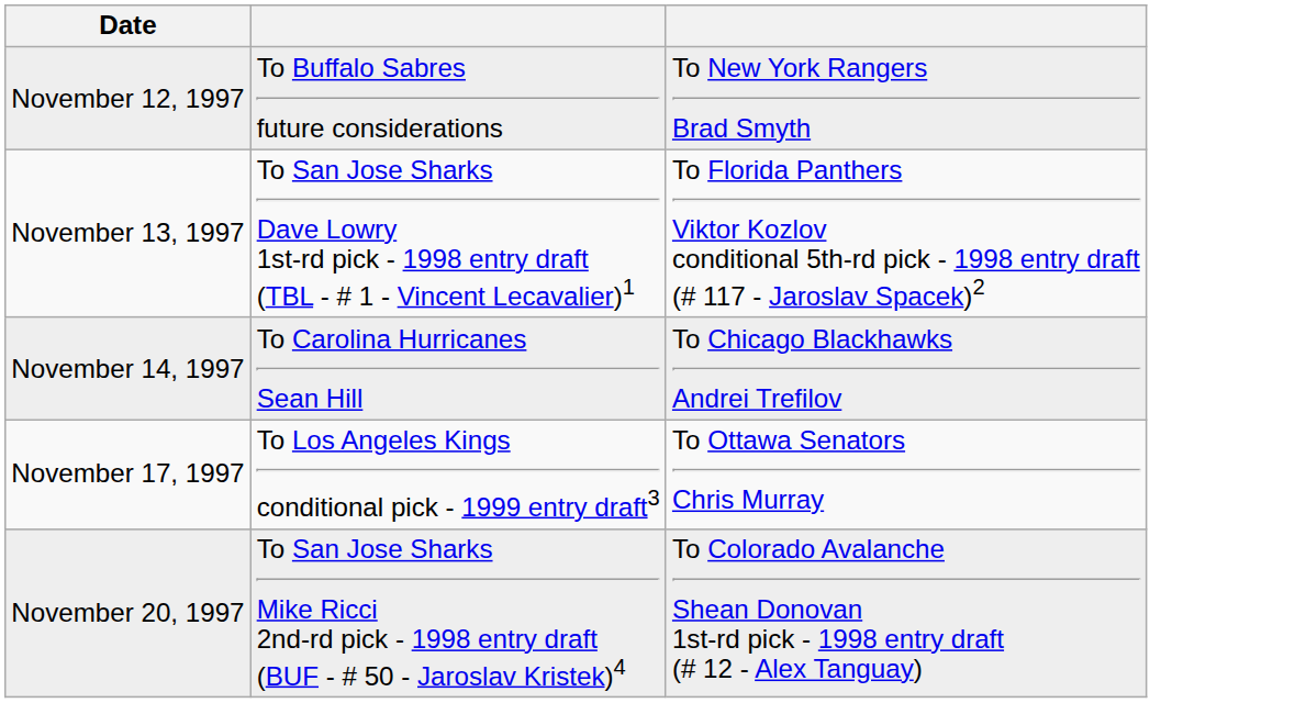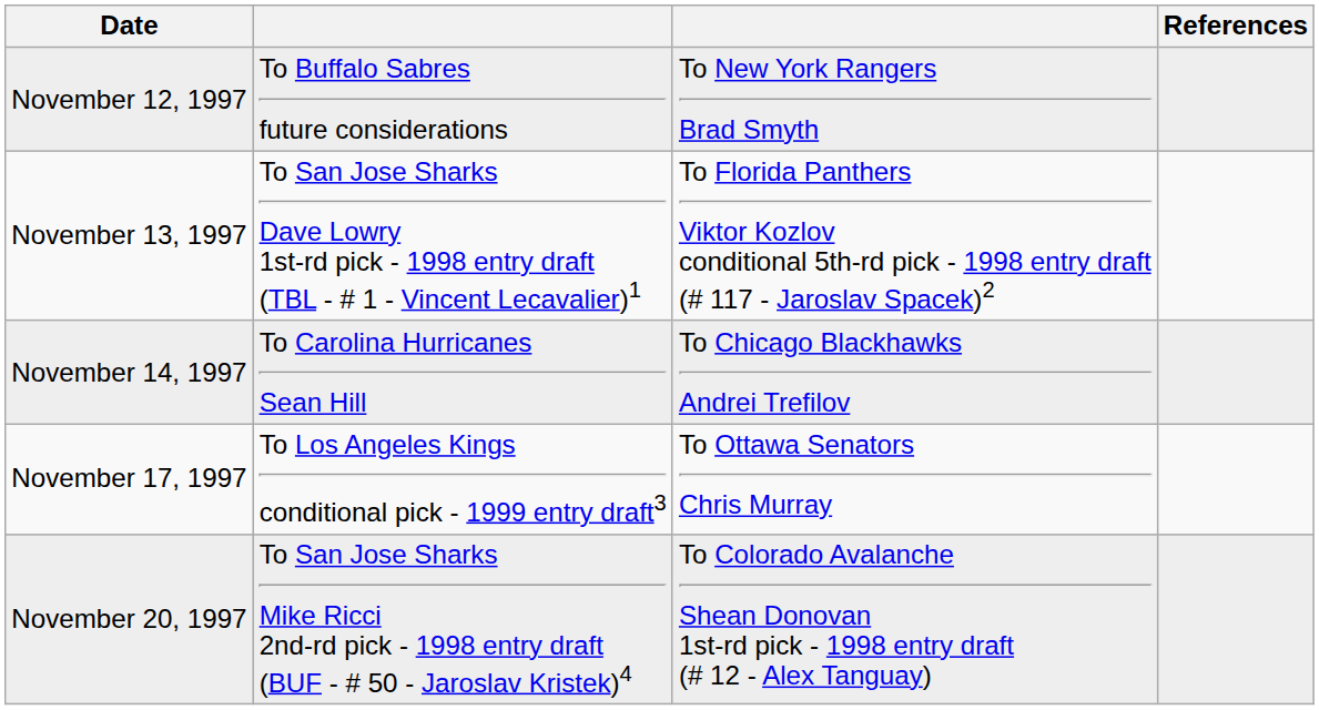 <table class="wikitable">
 <tr>
 <th>Date</th>
 <th></th>
 <th></th>
+<th>References</th>
 </tr>
 <tr bgcolor="#eeeeee">
 <td>November 12, 1997</td>
 <td valign="top">To <a href='#'>Buffalo Sabres</a><hr>future considerations</td>
 <td valign="top">To <a href='#'>New York Rangers</a><hr><a href='#'>Brad Smyth</a><br></td>
+<td></td>
 </tr>
 <tr>
 <td>November 13, 1997</td>
 <td valign="top">To <a href='#'>San Jose Sharks</a><hr><a href='#'>Dave Lowry</a><br>1st-rd pick - <a href='#'>1998 entry draft</a><br>(<a href='#'>TBL</a> - # 1 - <a href='#'>Vincent Lecavalier</a>)<sup>1</sup></td>
 <td valign="top">To <a href='#'>Florida Panthers</a><hr><a href='#'>Viktor Kozlov</a><br>conditional 5th-rd pick - <a href='#'>1998 entry draft</a><br>(# 117 - <a href='#'>Jaroslav Spacek</a>)<sup>2</sup></td>
+<td></td>
 </tr>
 <tr bgcolor="#eeeeee">
 <td>November 14, 1997</td>
 <td valign="top">To <a href='#'>Carolina Hurricanes</a><hr><a href='#'>Sean Hill</a></td>
 <td valign="top">To <a href='#'>Chicago Blackhawks</a><hr><a href='#'>Andrei Trefilov</a></td>
+<td></td>
 </tr>
 <tr>
 <td>November 17, 1997</td>
 <td valign="top">To <a href='#'>Los Angeles Kings</a><hr>conditional pick - <a href='#'>1999 entry draft</a><sup>3</sup></td>
 <td valign="top">To <a href='#'>Ottawa Senators</a><hr><a href='#'>Chris Murray</a></td>
+<td></td>
 </tr>
 <tr bgcolor="#eeeeee">
 <td>November 20, 1997</td>
 <td valign="top">To <a href='#'>San Jose Sharks</a><hr><a href='#'>Mike Ricci</a><br>2nd-rd pick - <a href='#'>1998 entry draft</a><br>(<a href='#'>BUF</a> - # 50 - <a href='#'>Jaroslav Kristek</a>)<sup>4</sup></td>
 <td valign="top">To <a href='#'>Colorado Avalanche</a><hr><a href='#'>Shean Donovan</a><br>1st-rd pick - <a href='#'>1998 entry draft</a><br>(# 12 - <a href='#'>Alex Tanguay</a>)</td>
+<td></td>
 </tr>
 </table>
